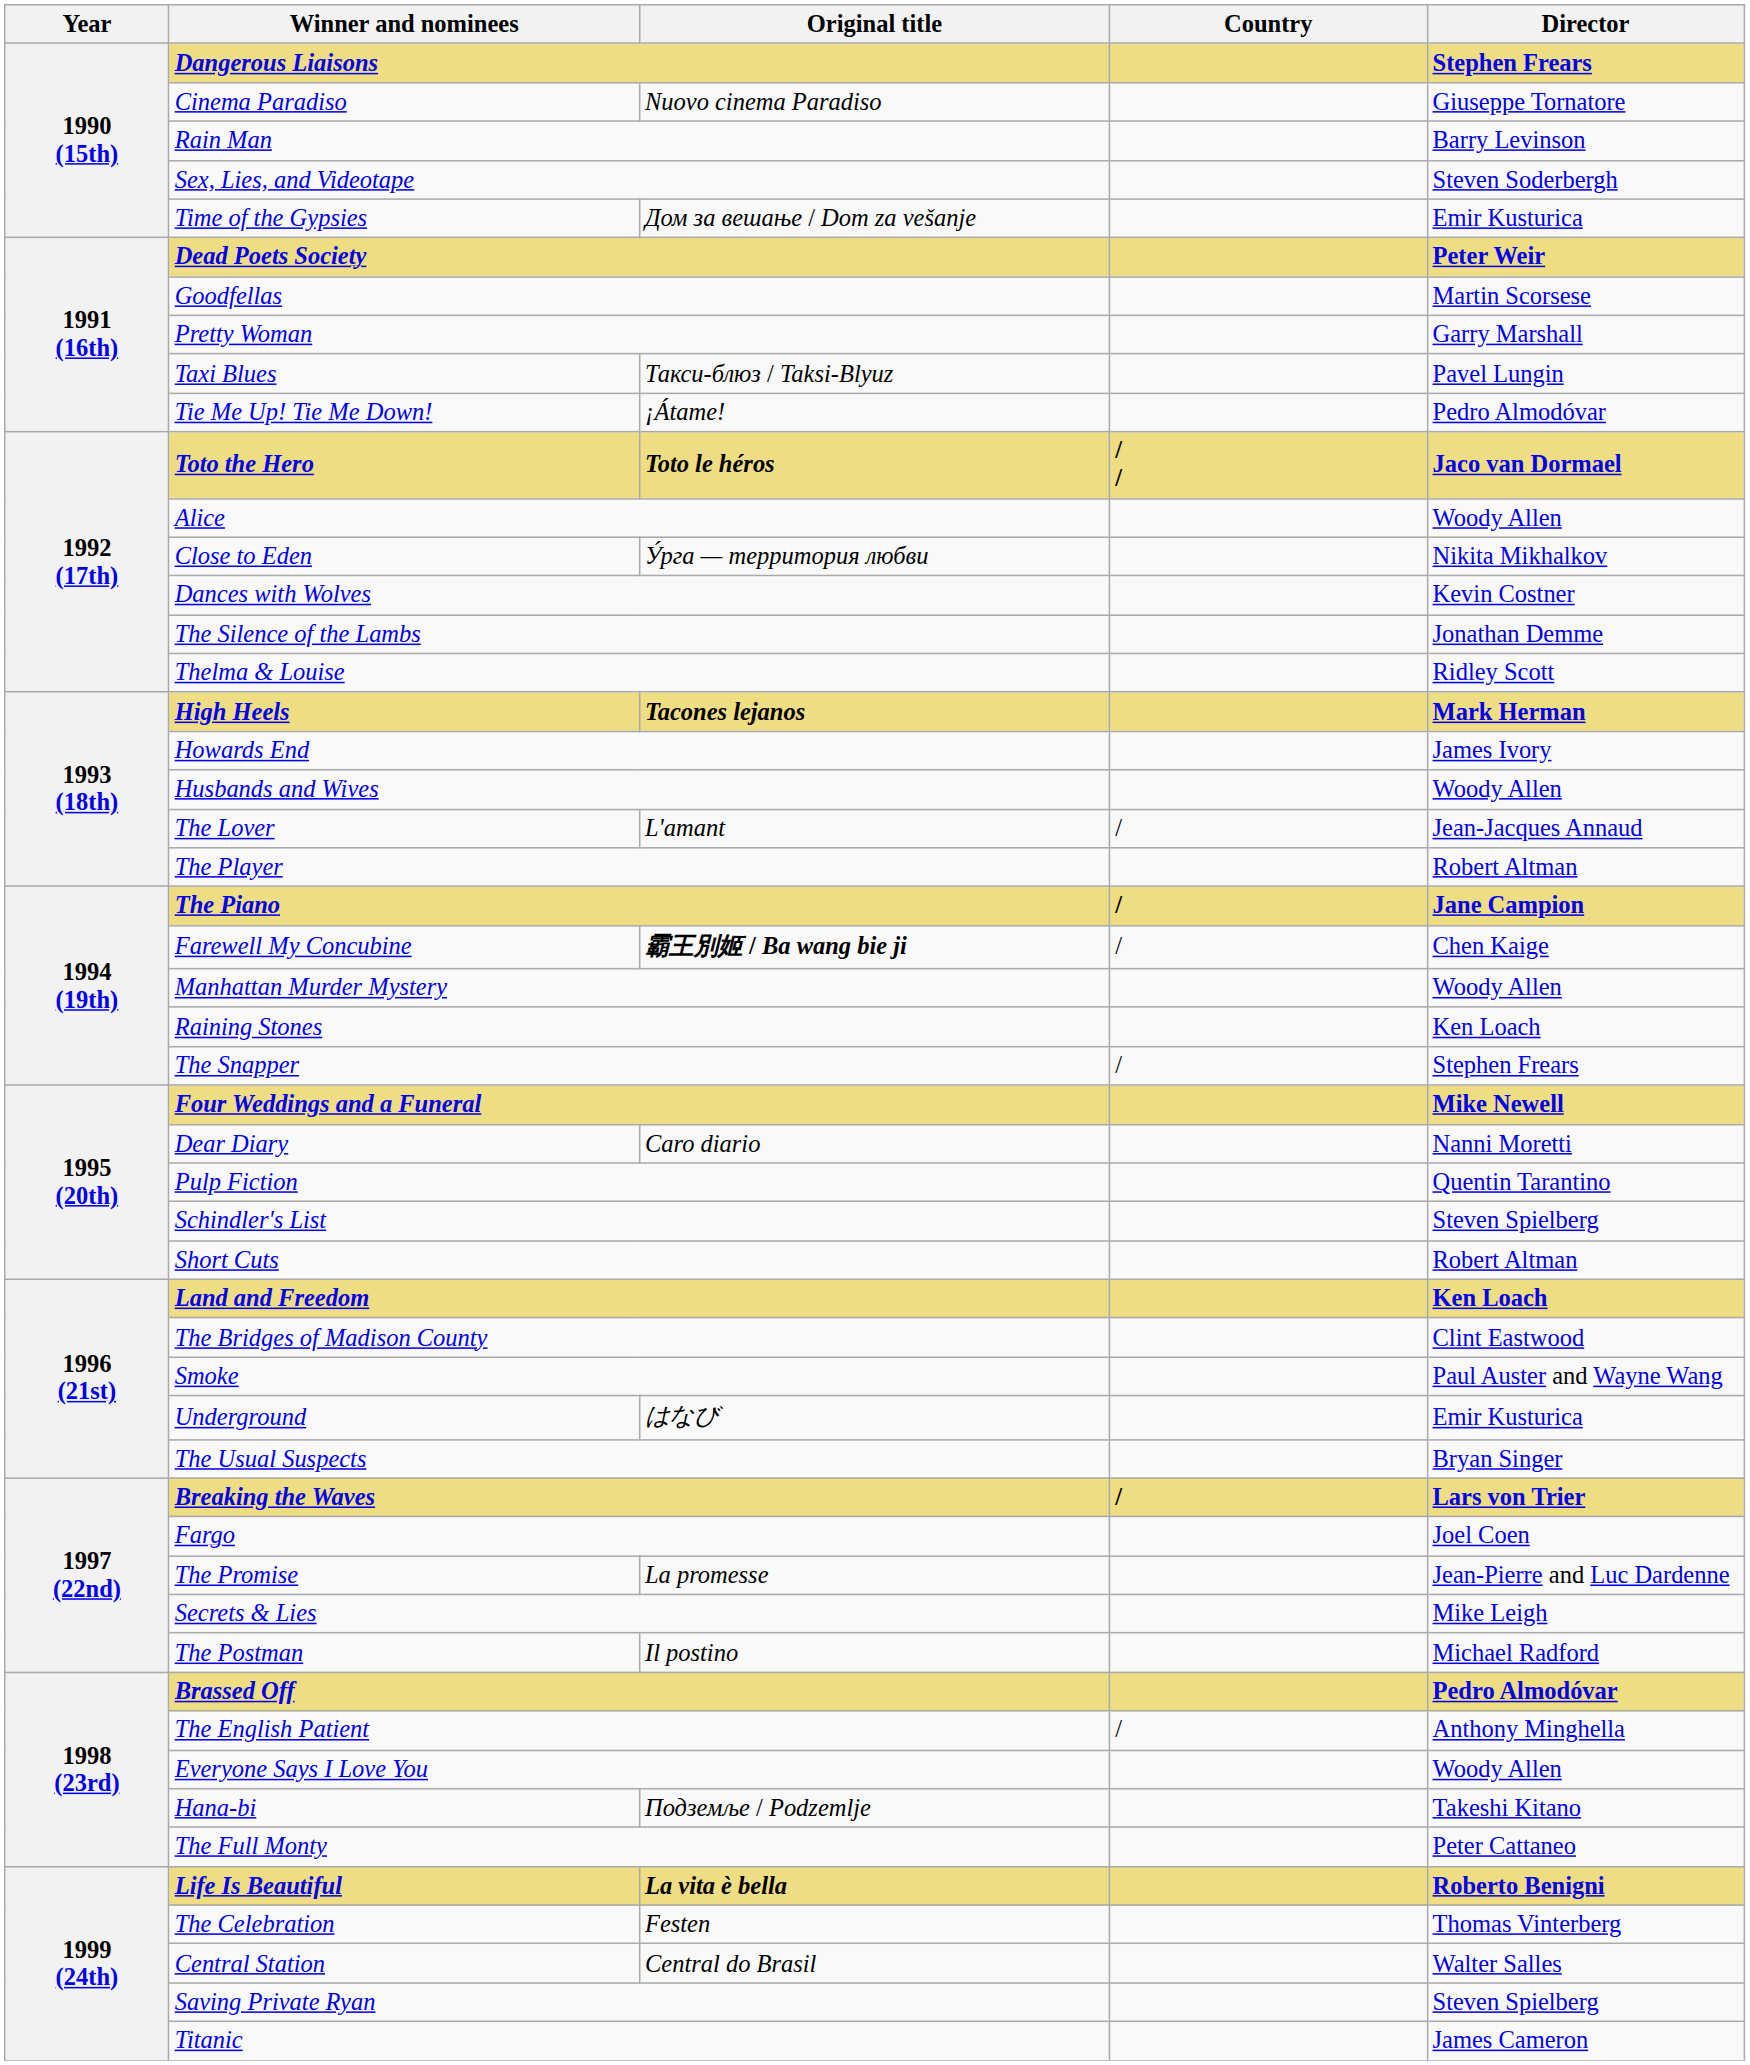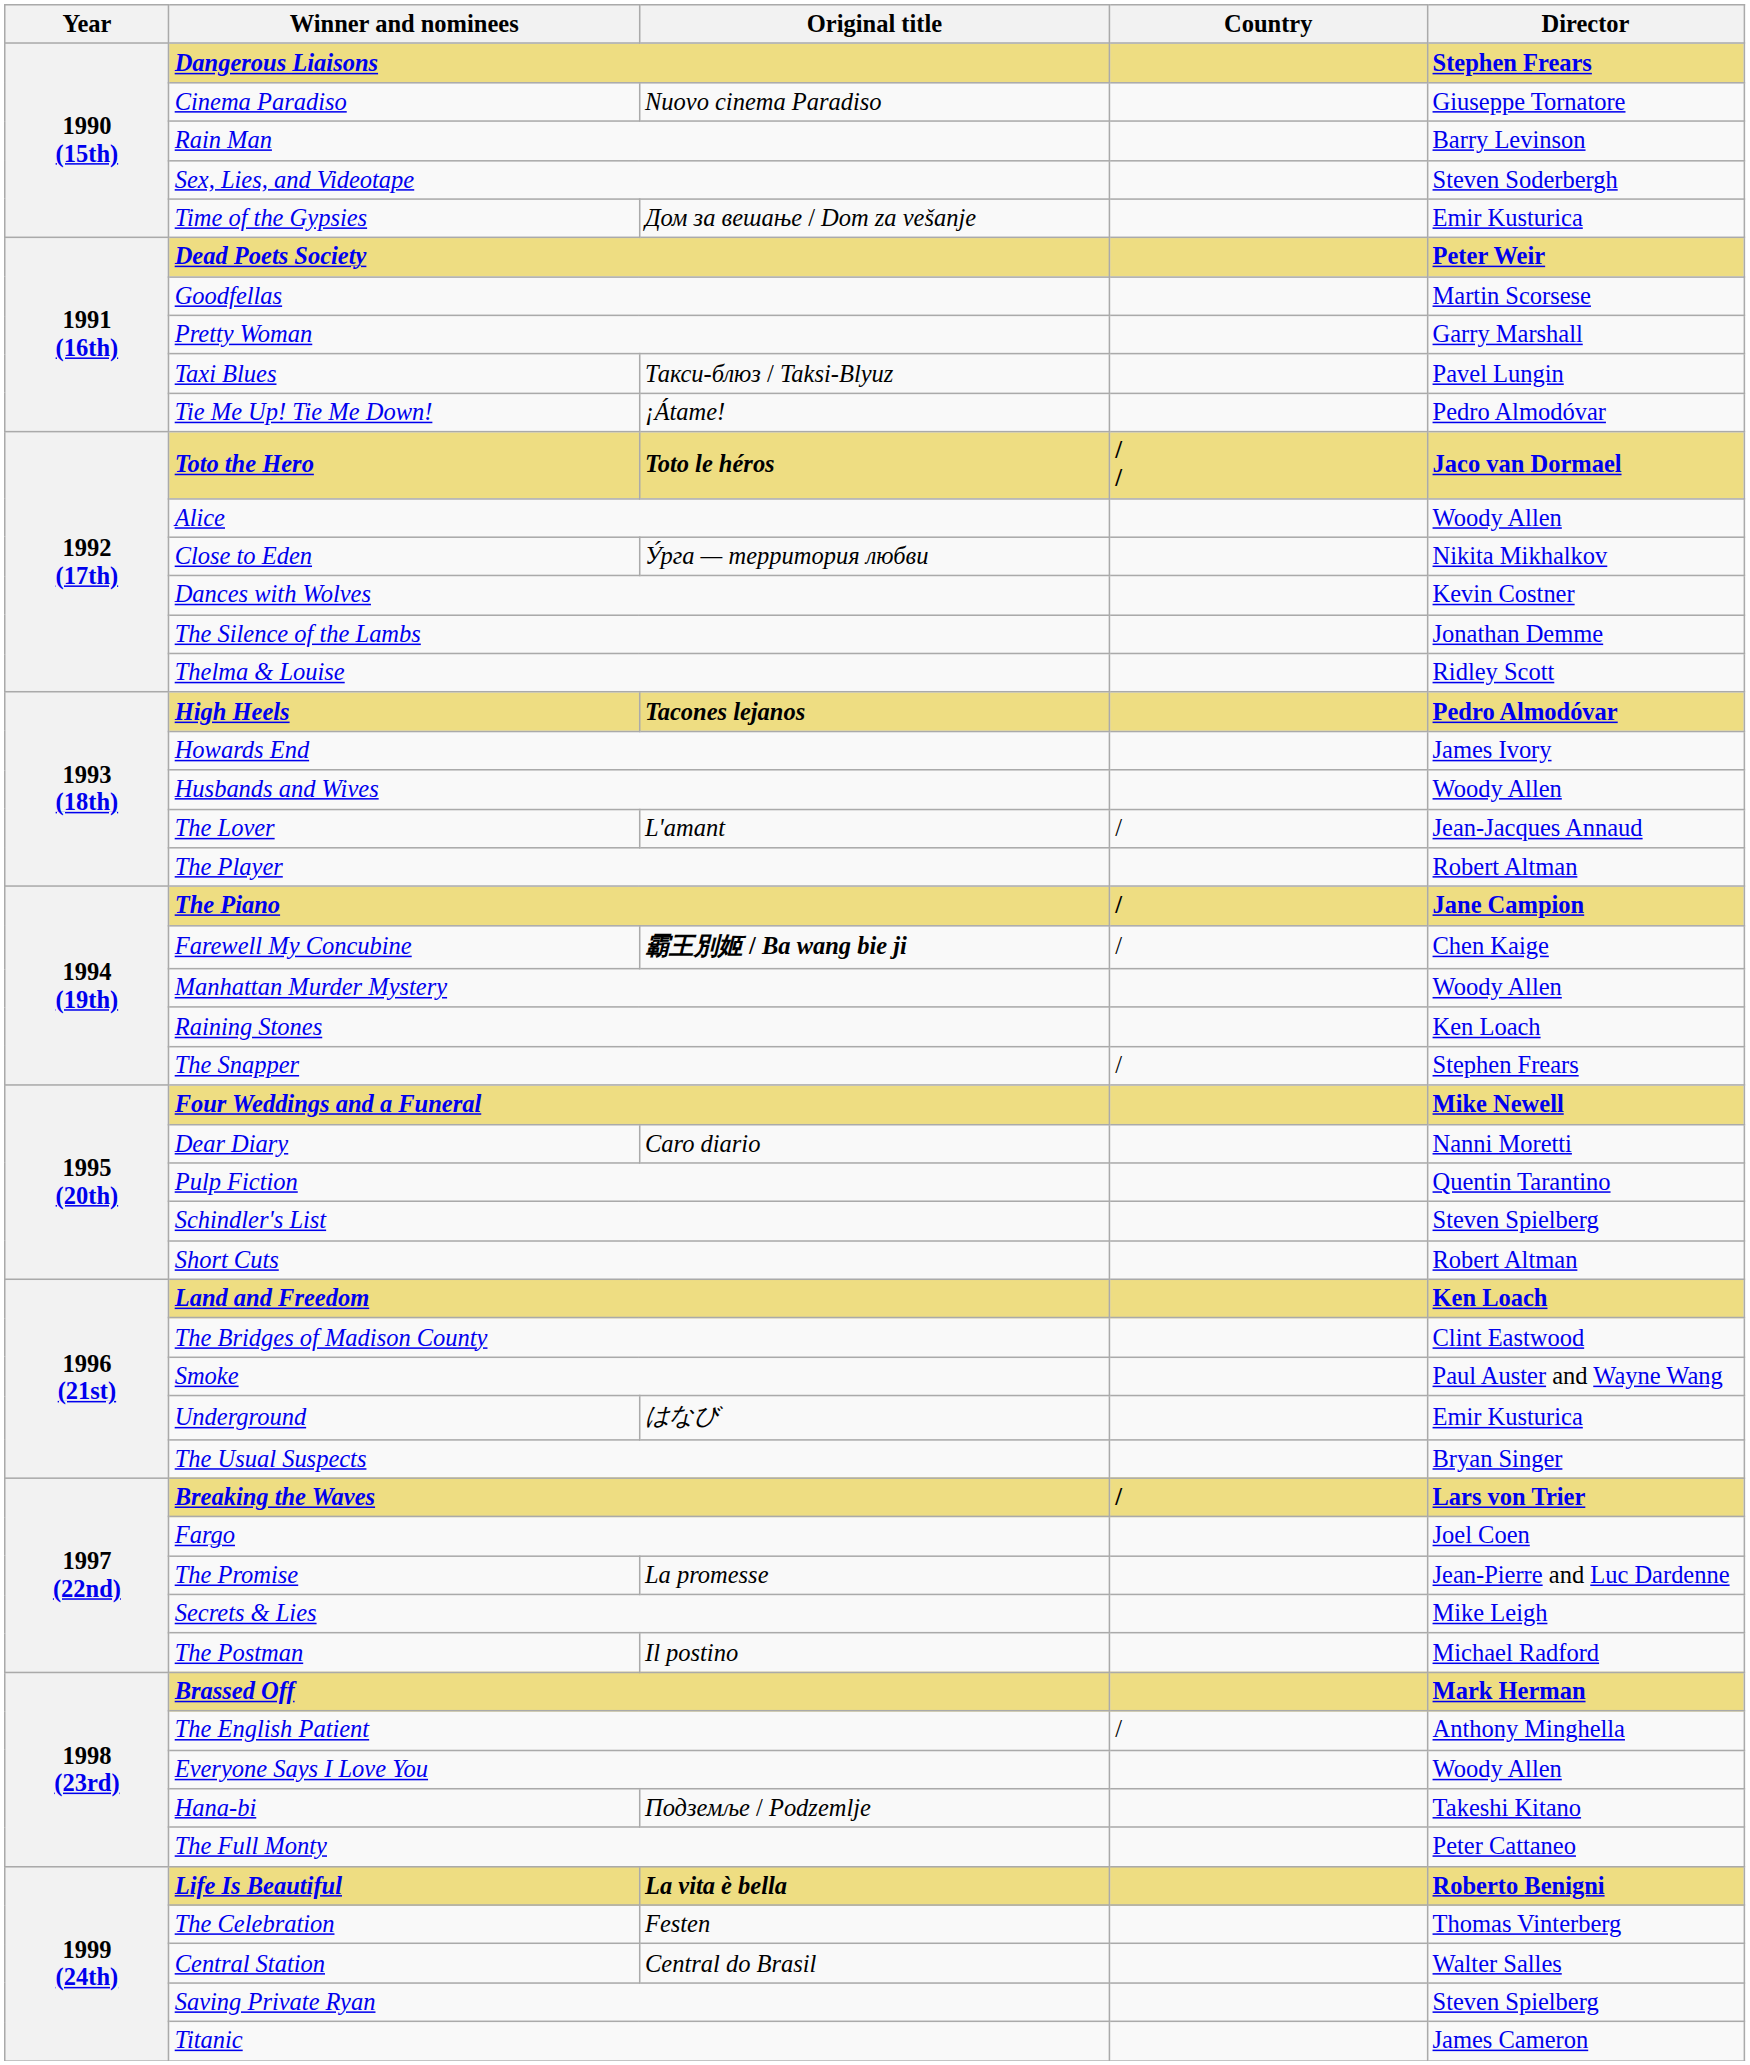 <table class="wikitable">
 <tr>
 <th width="100">Year</th>
 <th width="300">Winner and nominees</th>
 <th width="300">Original title</th>
 <th width="200">Country</th>
 <th width="200">Director</th>
 </tr>
 <tr>
 <th rowspan="5" style="text-align:center;">1990<br><a href='#'>(15th)</a></th>
 <td colspan="2" style="background:#eedd82;"><strong><em><a href='#'>Dangerous Liaisons</a></em></strong></td>
 <td style="background:#eedd82;"><strong></strong></td>
 <td style="background:#eedd82;"><strong><a href='#'>Stephen Frears</a></strong></td>
 </tr>
 <tr>
 <td><em><a href='#'>Cinema Paradiso</a></em></td>
 <td><em>Nuovo cinema Paradiso</em></td>
 <td></td>
 <td><a href='#'>Giuseppe Tornatore</a></td>
 </tr>
 <tr>
 <td colspan="2"><em><a href='#'>Rain Man</a></em></td>
 <td></td>
 <td><a href='#'>Barry Levinson</a></td>
 </tr>
 <tr>
 <td colspan="2"><em><a href='#'>Sex, Lies, and Videotape</a></em></td>
 <td></td>
 <td><a href='#'>Steven Soderbergh</a></td>
 </tr>
 <tr>
 <td><em><a href='#'>Time of the Gypsies</a></em></td>
 <td><em>Дом за вешање</em> / <em>Dom za vešanje</em></td>
 <td></td>
 <td><a href='#'>Emir Kusturica</a></td>
 </tr>
 <tr>
 <th rowspan="5" style="text-align:center;">1991<br><a href='#'>(16th)</a></th>
 <td colspan="2" style="background:#eedd82;"><strong><em><a href='#'>Dead Poets Society</a></em></strong></td>
 <td style="background:#eedd82;"><strong></strong></td>
 <td style="background:#eedd82;"><strong><a href='#'>Peter Weir</a></strong></td>
 </tr>
 <tr>
 <td colspan="2"><em><a href='#'>Goodfellas</a></em></td>
 <td></td>
 <td><a href='#'>Martin Scorsese</a></td>
 </tr>
 <tr>
 <td colspan="2"><em><a href='#'>Pretty Woman</a></em></td>
 <td></td>
 <td><a href='#'>Garry Marshall</a></td>
 </tr>
 <tr>
 <td><em><a href='#'>Taxi Blues</a></em></td>
 <td><em>Такси-блюз</em> / <em>Taksi-Blyuz</em></td>
 <td></td>
 <td><a href='#'>Pavel Lungin</a></td>
 </tr>
 <tr>
 <td><em><a href='#'>Tie Me Up! Tie Me Down!</a></em></td>
 <td><em>¡Átame!</em></td>
 <td></td>
 <td><a href='#'>Pedro Almodóvar</a></td>
 </tr>
 <tr>
 <th rowspan="6" style="text-align:center;">1992<br><a href='#'>(17th)</a></th>
 <td style="background:#eedd82;"><strong><em><a href='#'>Toto the Hero</a></em></strong></td>
 <td style="background:#eedd82;"><strong><em>Toto le héros</em></strong></td>
 <td style="background:#eedd82;"><strong>/<br>/<br></strong></td>
 <td style="background:#eedd82;"><strong><a href='#'>Jaco van Dormael</a></strong></td>
 </tr>
 <tr>
 <td colspan="2"><em><a href='#'>Alice</a></em></td>
 <td></td>
 <td><a href='#'>Woody Allen</a></td>
 </tr>
 <tr>
 <td><em><a href='#'>Close to Eden</a></em></td>
 <td><em>У́рга — территория любви</em></td>
 <td></td>
 <td><a href='#'>Nikita Mikhalkov</a></td>
 </tr>
 <tr>
 <td colspan="2"><em><a href='#'>Dances with Wolves</a></em></td>
 <td></td>
 <td><a href='#'>Kevin Costner</a></td>
 </tr>
 <tr>
 <td colspan="2"><em><a href='#'>The Silence of the Lambs</a></em></td>
 <td></td>
 <td><a href='#'>Jonathan Demme</a></td>
 </tr>
 <tr>
 <td colspan="2"><em><a href='#'>Thelma & Louise</a></em></td>
 <td></td>
 <td><a href='#'>Ridley Scott</a></td>
 </tr>
 <tr>
 <th rowspan="5" style="text-align:center;">1993<br><a href='#'>(18th)</a></th>
 <td style="background:#eedd82;"><em><a href='#'><strong>High Heels</strong></a></em></td>
 <td style="background:#eedd82;"><strong><em>Tacones lejanos</em></strong></td>
 <td style="background:#eedd82;"><strong></strong></td>
-<td style="background:#eedd82;"><strong><a href='#'>Mark Herman</a></strong></td>
+<td style="background:#eedd82;"><strong><a href='#'>Pedro Almodóvar</a></strong></td>
 </tr>
 <tr>
 <td colspan="2"><em><a href='#'>Howards End</a></em></td>
 <td></td>
 <td><a href='#'>James Ivory</a></td>
 </tr>
 <tr>
 <td colspan="2"><em><a href='#'>Husbands and Wives</a></em></td>
 <td></td>
 <td><a href='#'>Woody Allen</a></td>
 </tr>
 <tr>
 <td><em><a href='#'>The Lover</a></em></td>
 <td><em>L'amant</em></td>
 <td>/<br></td>
 <td><a href='#'>Jean-Jacques Annaud</a></td>
 </tr>
 <tr>
 <td colspan="2"><em><a href='#'>The Player</a></em></td>
 <td></td>
 <td><a href='#'>Robert Altman</a></td>
 </tr>
 <tr>
 <th rowspan="5" style="text-align:center;">1994<br><a href='#'>(19th)</a></th>
 <td colspan="2" style="background:#eedd82;"><strong><em><a href='#'>The Piano</a></em></strong></td>
 <td style="background:#eedd82;"><strong>/<br></strong></td>
 <td style="background:#eedd82;"><strong><a href='#'>Jane Campion</a></strong></td>
 </tr>
 <tr>
 <td><em><a href='#'>Farewell My Concubine</a></em></td>
 <td><strong><em>霸王別姬</em> / <em>Ba wang bie ji</em></strong></td>
 <td>/<br></td>
 <td><a href='#'>Chen Kaige</a></td>
 </tr>
 <tr>
 <td colspan="2"><em><a href='#'>Manhattan Murder Mystery</a></em></td>
 <td></td>
 <td><a href='#'>Woody Allen</a></td>
 </tr>
 <tr>
 <td colspan="2"><em><a href='#'>Raining Stones</a></em></td>
 <td></td>
 <td><a href='#'>Ken Loach</a></td>
 </tr>
 <tr>
 <td colspan="2"><em><a href='#'>The Snapper</a></em></td>
 <td>/<br></td>
 <td><a href='#'>Stephen Frears</a></td>
 </tr>
 <tr>
 <th rowspan="5" style="text-align:center;">1995<br><a href='#'>(20th)</a></th>
 <td colspan="2" style="background:#eedd82;"><strong><em><a href='#'>Four Weddings and a Funeral</a></em></strong></td>
 <td style="background:#eedd82;"><strong></strong></td>
 <td style="background:#eedd82;"><a href='#'><strong>Mike Newell</strong></a></td>
 </tr>
 <tr>
 <td><em><a href='#'>Dear Diary</a></em></td>
 <td><em>Caro diario</em></td>
 <td></td>
 <td><a href='#'>Nanni Moretti</a></td>
 </tr>
 <tr>
 <td colspan="2"><em><a href='#'>Pulp Fiction</a></em></td>
 <td></td>
 <td><a href='#'>Quentin Tarantino</a></td>
 </tr>
 <tr>
 <td colspan="2"><em><a href='#'>Schindler's List</a></em></td>
 <td></td>
 <td><a href='#'>Steven Spielberg</a></td>
 </tr>
 <tr>
 <td colspan="2"><em><a href='#'>Short Cuts</a></em></td>
 <td></td>
 <td><a href='#'>Robert Altman</a></td>
 </tr>
 <tr>
 <th rowspan="5" style="text-align:center;">1996<br><a href='#'>(21st)</a></th>
 <td colspan="2" style="background:#eedd82;"><em><a href='#'><strong>Land and Freedom</strong></a></em></td>
 <td style="background:#eedd82;"><strong></strong></td>
 <td style="background:#eedd82;"><strong><a href='#'>Ken Loach</a></strong></td>
 </tr>
 <tr>
 <td colspan="2"><em><a href='#'>The Bridges of Madison County</a></em></td>
 <td></td>
 <td><a href='#'>Clint Eastwood</a></td>
 </tr>
 <tr>
 <td colspan="2"><em><a href='#'>Smoke</a></em></td>
 <td></td>
 <td><a href='#'>Paul Auster</a> and <a href='#'>Wayne Wang</a></td>
 </tr>
 <tr>
 <td><em><a href='#'>Underground</a></em></td>
 <td><em>はなび</em></td>
 <td></td>
 <td><a href='#'>Emir Kusturica</a></td>
 </tr>
 <tr>
 <td colspan="2"><em><a href='#'>The Usual Suspects</a></em></td>
 <td></td>
 <td><a href='#'>Bryan Singer</a></td>
 </tr>
 <tr>
 <th rowspan="5" style="text-align:center;">1997<br><a href='#'>(22nd)</a></th>
 <td colspan="2" style="background:#eedd82;"><strong><em><a href='#'>Breaking the Waves</a></em></strong></td>
 <td style="background:#eedd82;"><strong>/<br></strong></td>
 <td style="background:#eedd82;"><strong><a href='#'>Lars von Trier</a></strong></td>
 </tr>
 <tr>
 <td colspan="2"><em><a href='#'>Fargo</a></em></td>
 <td></td>
 <td><a href='#'>Joel Coen</a></td>
 </tr>
 <tr>
 <td><em><a href='#'>The Promise</a></em></td>
 <td><em>La promesse</em></td>
 <td></td>
 <td><a href='#'>Jean-Pierre</a> and <a href='#'>Luc Dardenne</a></td>
 </tr>
 <tr>
 <td colspan="2"><em><a href='#'>Secrets & Lies</a></em></td>
 <td></td>
 <td><a href='#'>Mike Leigh</a></td>
 </tr>
 <tr>
 <td><em><a href='#'>The Postman</a></em></td>
 <td><em>Il postino</em></td>
 <td></td>
 <td><a href='#'>Michael Radford</a></td>
 </tr>
 <tr>
 <th rowspan="5" style="text-align:center;">1998<br><a href='#'>(23rd)</a></th>
 <td colspan="2" style="background:#eedd82;"><strong><em><a href='#'>Brassed Off</a></em></strong></td>
 <td style="background:#eedd82;"><strong></strong></td>
-<td style="background:#eedd82;"><strong><a href='#'>Pedro Almodóvar</a></strong></td>
+<td style="background:#eedd82;"><strong><a href='#'>Mark Herman</a></strong></td>
 </tr>
 <tr>
 <td colspan="2"><em><a href='#'>The English Patient</a></em></td>
 <td>/<br></td>
 <td><a href='#'>Anthony Minghella</a></td>
 </tr>
 <tr>
 <td colspan="2"><em><a href='#'>Everyone Says I Love You</a></em></td>
 <td></td>
 <td><a href='#'>Woody Allen</a></td>
 </tr>
 <tr>
 <td><em><a href='#'>Hana-bi</a></em></td>
 <td><em>Подземље</em> / <em>Podzemlje</em></td>
 <td></td>
 <td><a href='#'>Takeshi Kitano</a></td>
 </tr>
 <tr>
 <td colspan="2"><em><a href='#'>The Full Monty</a></em></td>
 <td></td>
 <td><a href='#'>Peter Cattaneo</a></td>
 </tr>
 <tr>
 <th rowspan="5" style="text-align:center;">1999<br><a href='#'>(24th)</a></th>
 <td style="background:#eedd82;"><strong><em><a href='#'>Life Is Beautiful</a></em></strong></td>
 <td style="background:#eedd82;"><strong><em>La vita è bella</em></strong></td>
 <td style="background:#eedd82;"><strong></strong></td>
 <td style="background:#eedd82;"><strong><a href='#'>Roberto Benigni</a></strong></td>
 </tr>
 <tr>
 <td><em><a href='#'>The Celebration</a></em></td>
 <td><em>Festen</em></td>
 <td></td>
 <td><a href='#'>Thomas Vinterberg</a></td>
 </tr>
 <tr>
 <td><em><a href='#'>Central Station</a></em></td>
 <td><em>Central do Brasil</em></td>
 <td></td>
 <td><a href='#'>Walter Salles</a></td>
 </tr>
 <tr>
 <td colspan="2"><em><a href='#'>Saving Private Ryan</a></em></td>
 <td></td>
 <td><a href='#'>Steven Spielberg</a></td>
 </tr>
 <tr>
 <td colspan="2"><em><a href='#'>Titanic</a></em></td>
 <td></td>
 <td><a href='#'>James Cameron</a></td>
 </tr>
 </table>
